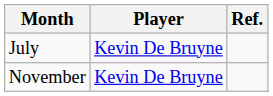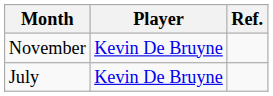 <table class="wikitable">
 <tr>
 <th>Month</th>
 <th>Player</th>
 <th>Ref.</th>
 </tr>
 <tr>
+<td>November</td>
+<td> <a href='#'>Kevin De Bruyne</a></td>
+<td></td>
+</tr>
+<tr>
 <td>July</td>
 <td> <a href='#'>Kevin De Bruyne</a></td>
 <td></td>
 </tr>
-<tr>
-<td>November</td>
-<td> <a href='#'>Kevin De Bruyne</a></td>
-<td></td>
-</tr>
 </table>
